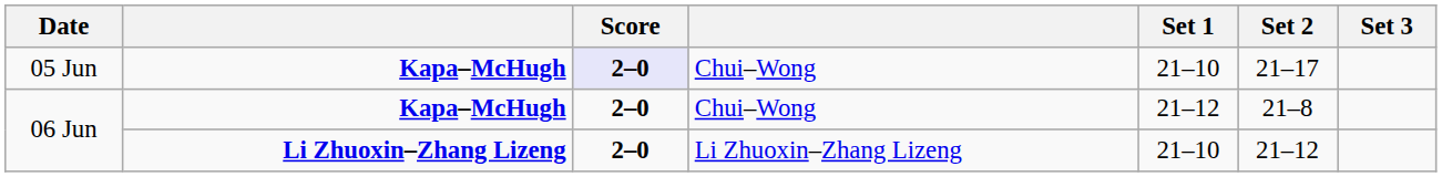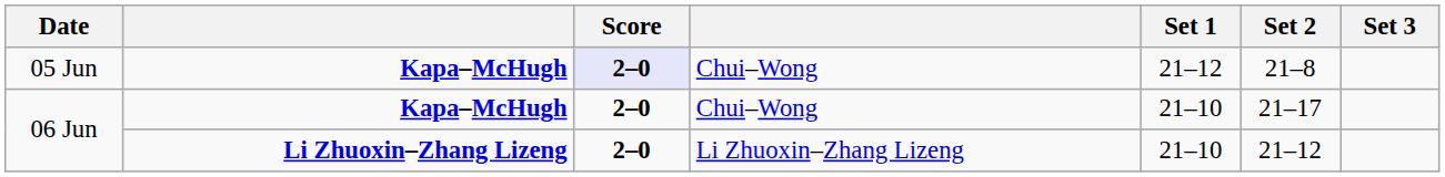 <table class="wikitable" style="text-align: center; font-size:90% ">
 <tr>
 <th width="60">Date</th>
 <th align="right" width="250"></th>
 <th width="60">Score</th>
 <th align="left" width="250"></th>
 <th width="50">Set 1</th>
 <th width="50">Set 2</th>
 <th width="50">Set 3</th>
 </tr>
 <tr>
 <td>05 Jun</td>
 <td align=right><strong><a href='#'>Kapa</a>–<a href='#'>McHugh</a> </strong></td>
 <td align=center style="background: lavender;"><strong>2–0</strong></td>
 <td align=left> <a href='#'>Chui</a>–<a href='#'>Wong</a></td>
-<td>21–10</td>
-<td>21–17</td>
+<td>21–12</td>
+<td>21–8</td>
 <td></td>
 </tr>
 <tr>
 <td rowspan=2>06 Jun</td>
 <td align=right><strong><a href='#'>Kapa</a>–<a href='#'>McHugh</a> </strong></td>
 <td align=center><strong>2–0</strong></td>
 <td align=left> <a href='#'>Chui</a>–<a href='#'>Wong</a></td>
-<td>21–12</td>
-<td>21–8</td>
+<td>21–10</td>
+<td>21–17</td>
 <td></td>
 </tr>
 <tr>
 <td align=right><strong><a href='#'>Li Zhuoxin</a>–<a href='#'>Zhang Lizeng</a> </strong></td>
 <td align=center><strong>2–0</strong></td>
 <td align=left> <a href='#'>Li Zhuoxin</a>–<a href='#'>Zhang Lizeng</a></td>
 <td>21–10</td>
 <td>21–12</td>
 <td></td>
 </tr>
 </table>
